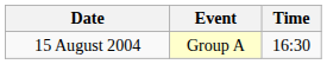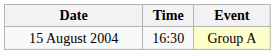 <table class = "wikitable" style="text-align:center;">
 <tr>
 <th width=150>Date</th>
+<th width=50>Time</th>
 <th width=80>Event</th>
-<th width=50>Time</th>
 </tr>
 <tr>
 <td>15 August 2004</td>
+<td>16:30</td>
 <td bgcolor=ffffcc>Group A</td>
-<td>16:30</td>
 </tr>
 </table>
